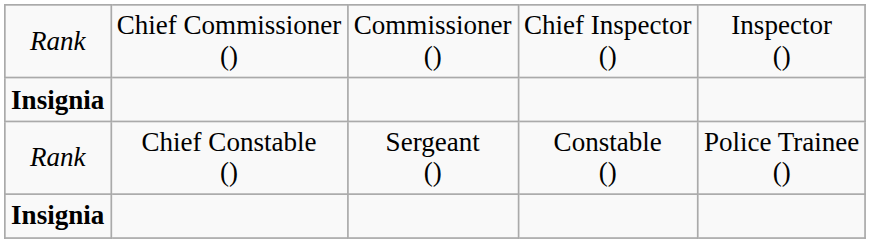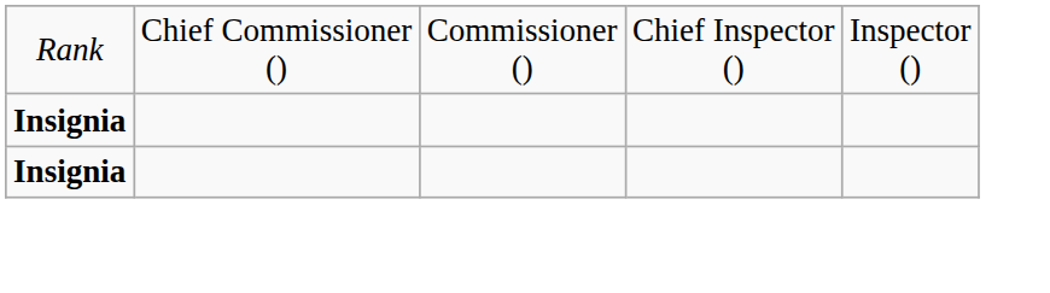 <table class="wikitable" style="text-align:center">
 <tr>
 <td><em>Rank</em></td>
 <td>Chief Commissioner<br>()</td>
 <td>Commissioner<br>()</td>
 <td>Chief Inspector<br>()</td>
 <td>Inspector<br>()</td>
 </tr>
 <tr>
 <td><strong>Insignia</strong></td>
 <td></td>
 <td></td>
 <td></td>
 <td></td>
 </tr>
 <tr>
-<td><em>Rank</em></td>
-<td>Chief Constable<br>()</td>
-<td>Sergeant<br>()</td>
-<td>Constable<br>()</td>
-<td>Police Trainee<br>()</td>
-</tr>
-<tr>
 <td><strong>Insignia</strong></td>
 <td></td>
 <td></td>
 <td></td>
 <td></td>
 </tr>
 </table>
